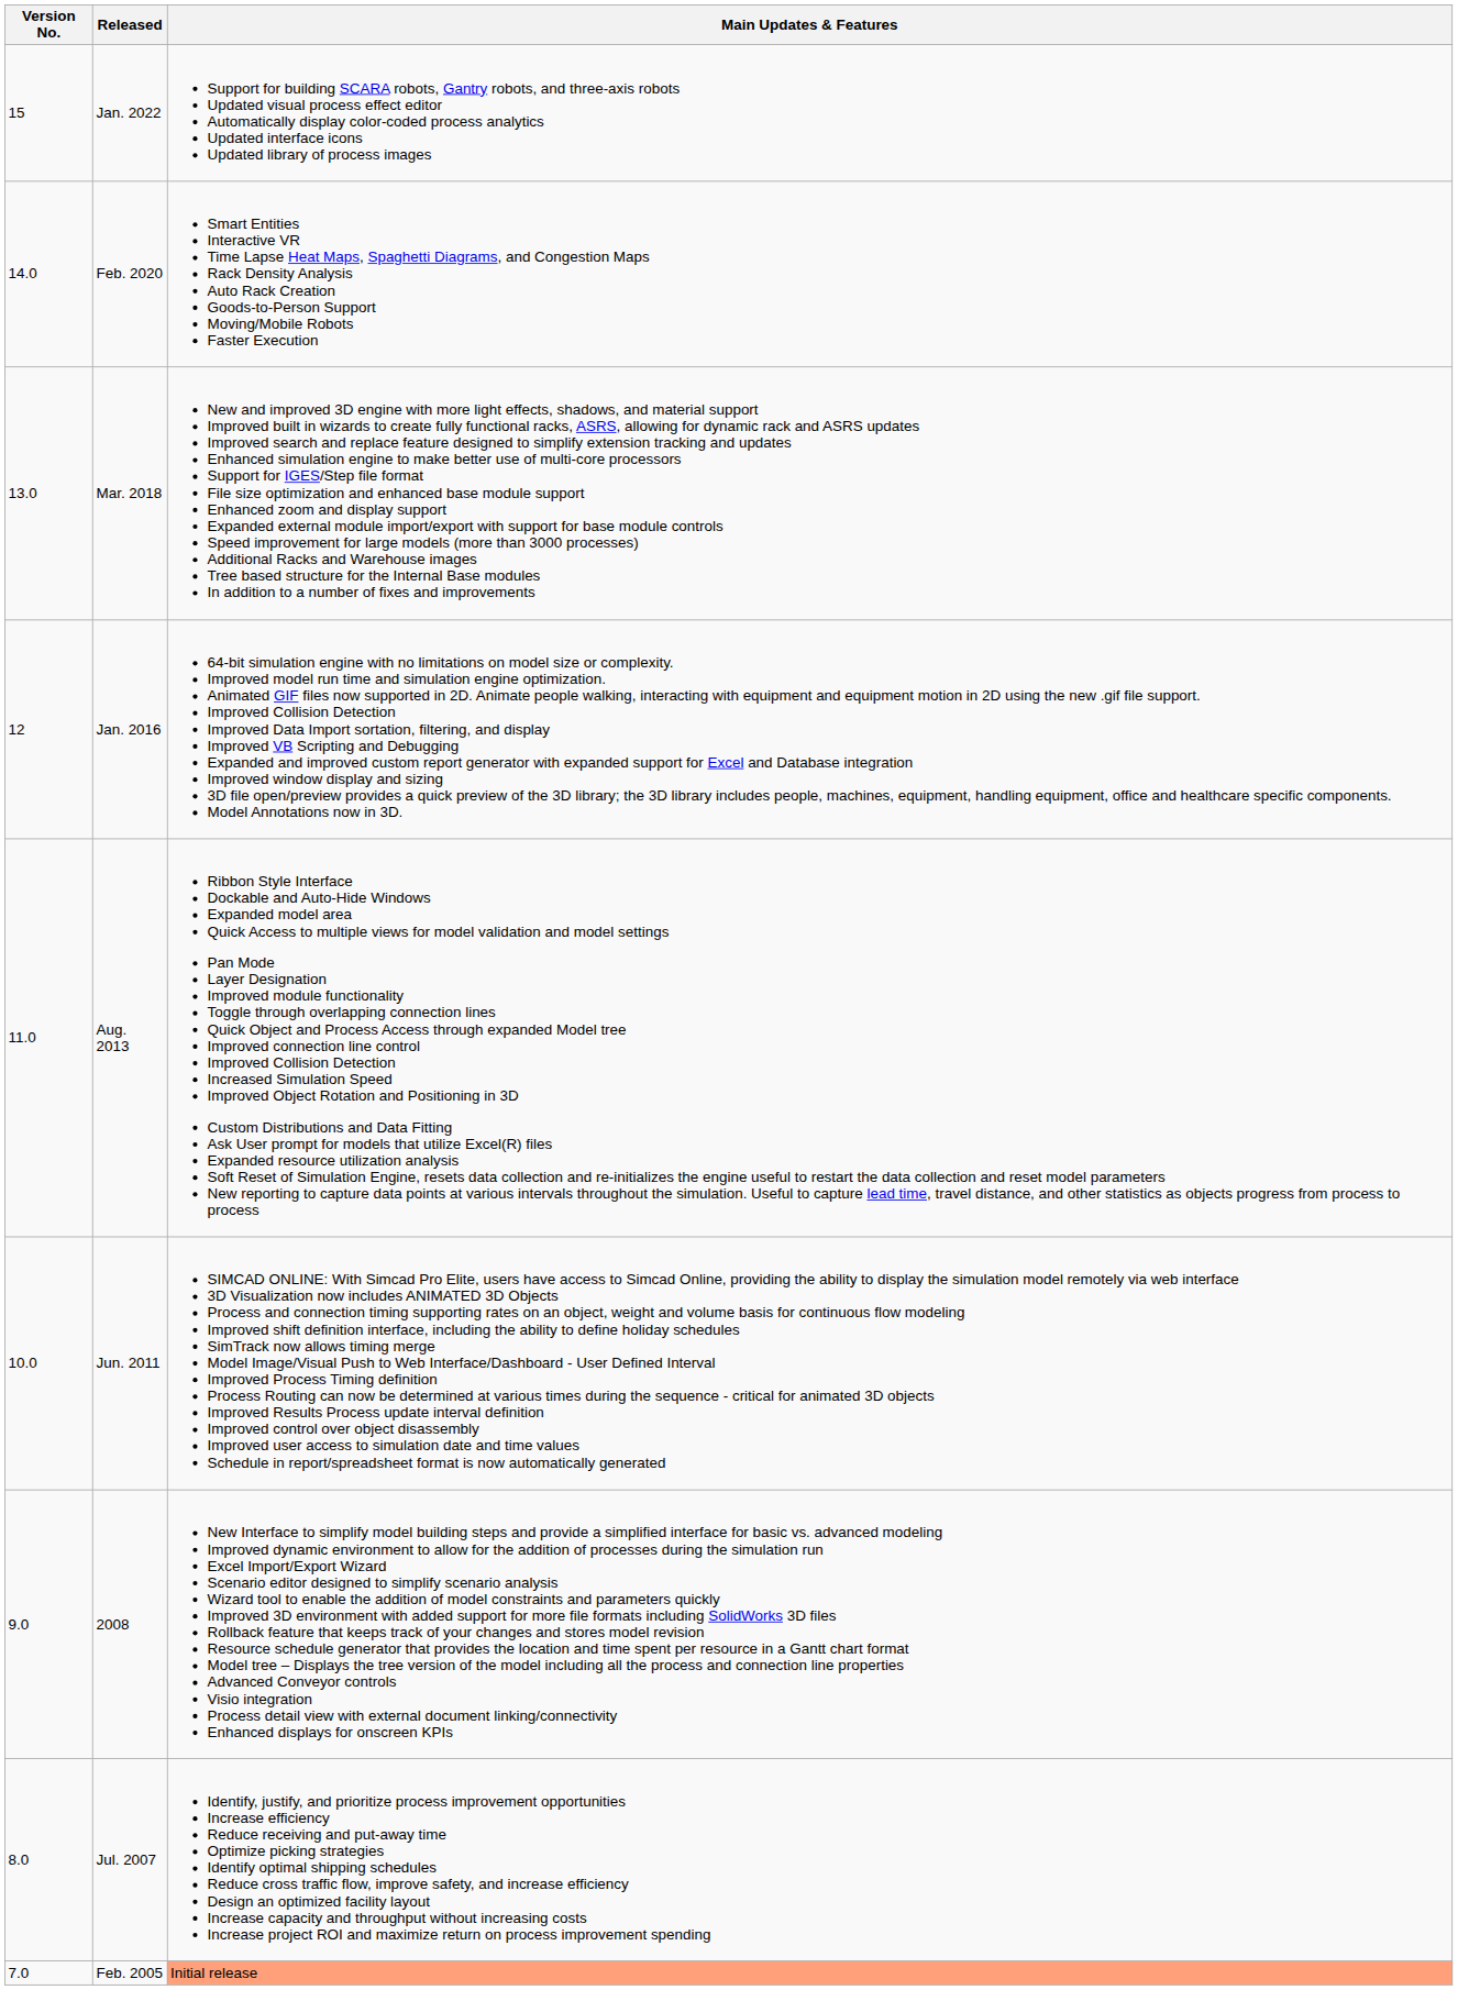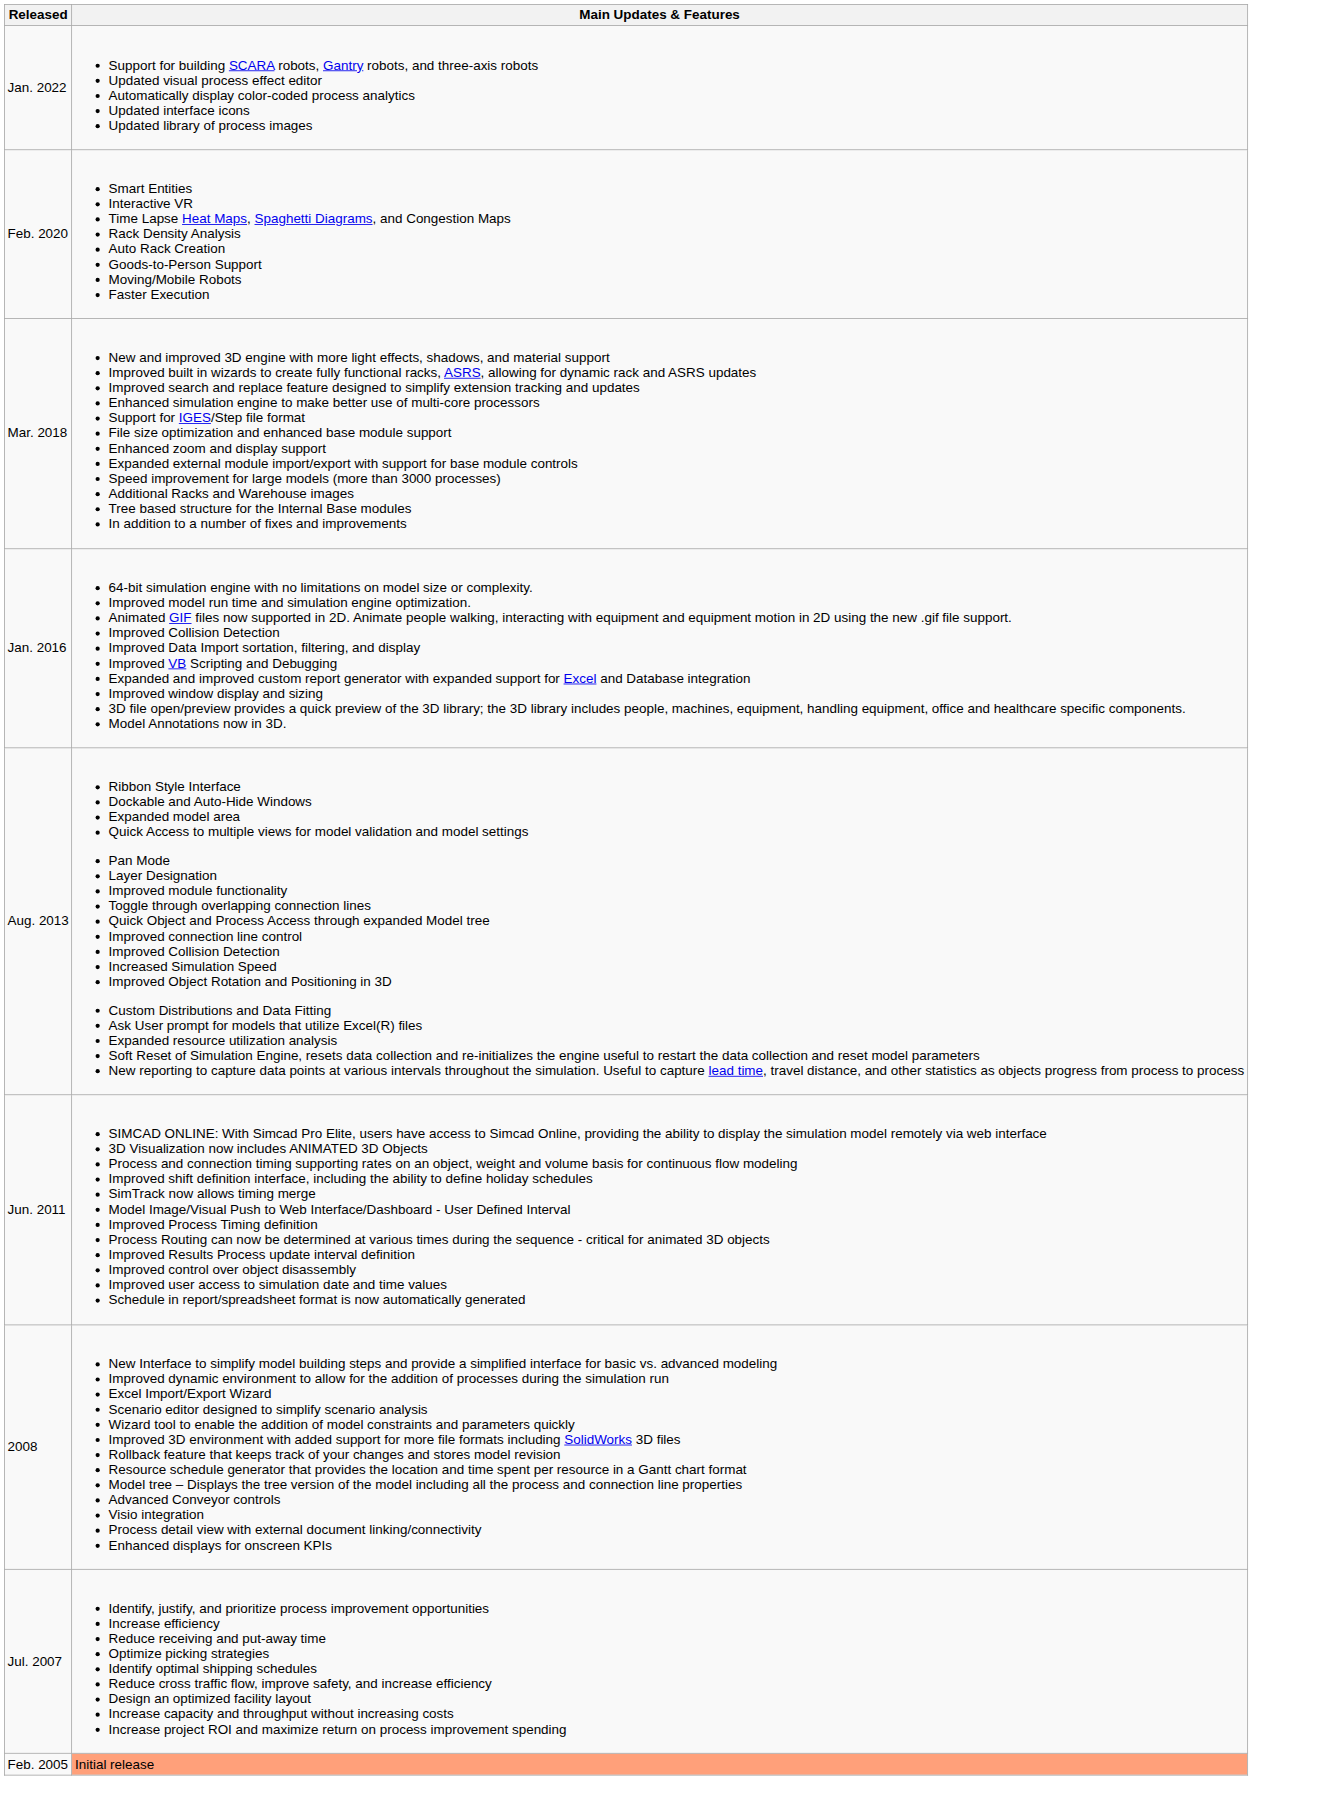 <table class="wikitable">
 <tr>
-<th>Version No.</th>
 <th>Released</th>
 <th>Main Updates & Features</th>
 </tr>
 <tr>
-<td>15</td>
 <td>Jan. 2022</td>
 <td><br><ul><li>Support for building <a href='#'>SCARA</a> robots, <a href='#'>Gantry</a> robots, and three-axis robots</li><li>Updated visual process effect editor</li><li>Automatically display color-coded process analytics</li><li>Updated interface icons</li><li>Updated library of process images</li></ul></td>
 </tr>
 <tr>
-<td>14.0</td>
 <td>Feb. 2020</td>
 <td><br><ul><li>Smart Entities</li><li>Interactive VR</li><li>Time Lapse <a href='#'>Heat Maps</a>, <a href='#'>Spaghetti Diagrams</a>, and Congestion Maps</li><li>Rack Density Analysis</li><li>Auto Rack Creation</li><li>Goods-to-Person Support</li><li>Moving/Mobile Robots</li><li>Faster Execution</li></ul></td>
 </tr>
 <tr>
-<td>13.0</td>
 <td>Mar. 2018</td>
 <td><br><ul><li>New and improved 3D engine with more light effects, shadows, and material support</li><li>Improved built in wizards to create fully functional racks, <a href='#'>ASRS</a>, allowing for dynamic rack and ASRS updates</li><li>Improved search and replace feature designed to simplify extension tracking and updates</li><li>Enhanced simulation engine to make better use of multi-core processors</li><li>Support for <a href='#'>IGES</a>/Step file format</li><li>File size optimization and enhanced base module support</li><li>Enhanced zoom and display support</li><li>Expanded external module import/export with support for base module controls</li><li>Speed improvement for large models (more than 3000 processes)</li><li>Additional Racks and Warehouse images</li><li>Tree based structure for the Internal Base modules</li><li>In addition to a number of fixes and improvements</li></ul></td>
 </tr>
 <tr>
-<td>12</td>
 <td>Jan. 2016</td>
 <td><br><ul><li>64-bit simulation engine with no limitations on model size or complexity.</li><li>Improved model run time and simulation engine optimization.</li><li>Animated <a href='#'>GIF</a> files now supported in 2D. Animate people walking, interacting with equipment and equipment motion in 2D using the new .gif file support.</li><li>Improved Collision Detection</li><li>Improved Data Import sortation, filtering, and display</li><li>Improved <a href='#'>VB</a> Scripting and Debugging</li><li>Expanded and improved custom report generator with expanded support for <a href='#'>Excel</a> and Database integration</li><li>Improved window display and sizing</li><li>3D file open/preview provides a quick preview of the 3D library; the 3D library includes people, machines, equipment, handling equipment, office and healthcare specific components.</li><li>Model Annotations now in 3D.</li></ul></td>
 </tr>
 <tr>
-<td>11.0</td>
 <td>Aug. 2013</td>
 <td><br><ul><li>Ribbon Style Interface</li><li>Dockable and Auto-Hide Windows</li><li>Expanded model area</li><li>Quick Access to multiple views for model validation and model settings</li></ul><ul><li>Pan Mode</li><li>Layer Designation</li><li>Improved module functionality</li><li>Toggle through overlapping connection lines</li><li>Quick Object and Process Access through expanded Model tree</li><li>Improved connection line control</li><li>Improved Collision Detection</li><li>Increased Simulation Speed</li><li>Improved Object Rotation and Positioning in 3D</li></ul><ul><li>Custom Distributions and Data Fitting</li><li>Ask User prompt for models that utilize Excel(R) files</li><li>Expanded resource utilization analysis</li><li>Soft Reset of Simulation Engine, resets data collection and re-initializes the engine useful to restart the data collection and reset model parameters</li><li>New reporting to capture data points at various intervals throughout the simulation. Useful to capture <a href='#'>lead time</a>, travel distance, and other statistics as objects progress from process to process</li></ul></td>
 </tr>
 <tr>
-<td>10.0</td>
 <td>Jun. 2011</td>
 <td><br><ul><li>SIMCAD ONLINE: With Simcad Pro Elite, users have access to Simcad Online, providing the ability to display the simulation model remotely via web interface</li><li>3D Visualization now includes ANIMATED 3D Objects</li><li>Process and connection timing supporting rates on an object, weight and volume basis for continuous flow modeling</li><li>Improved shift definition interface, including the ability to define holiday schedules</li><li>SimTrack now allows timing merge</li><li>Model Image/Visual Push to Web Interface/Dashboard - User Defined Interval</li><li>Improved Process Timing definition</li><li>Process Routing can now be determined at various times during the sequence - critical for animated 3D objects</li><li>Improved Results Process update interval definition</li><li>Improved control over object disassembly</li><li>Improved user access to simulation date and time values</li><li>Schedule in report/spreadsheet format is now automatically generated</li></ul></td>
 </tr>
 <tr>
-<td>9.0</td>
 <td>2008</td>
 <td><br><ul><li>New Interface to simplify model building steps and provide a simplified interface for basic vs. advanced modeling</li><li>Improved dynamic environment to allow for the addition of processes during the simulation run</li><li>Excel Import/Export Wizard</li><li>Scenario editor designed to simplify scenario analysis</li><li>Wizard tool to enable the addition of model constraints and parameters quickly</li><li>Improved 3D environment with added support for more file formats including <a href='#'>SolidWorks</a> 3D files</li><li>Rollback feature that keeps track of your changes and stores model revision</li><li>Resource schedule generator that provides the location and time spent per resource in a Gantt chart format</li><li>Model tree – Displays the tree version of the model including all the process and connection line properties</li><li>Advanced Conveyor controls</li><li>Visio integration</li><li>Process detail view with external document linking/connectivity</li><li>Enhanced displays for onscreen KPIs</li></ul></td>
 </tr>
 <tr>
-<td>8.0</td>
 <td>Jul. 2007</td>
 <td><br><ul><li>Identify, justify, and prioritize process improvement opportunities</li><li>Increase efficiency</li><li>Reduce receiving and put-away time</li><li>Optimize picking strategies</li><li>Identify optimal shipping schedules</li><li>Reduce cross traffic flow, improve safety, and increase efficiency</li><li>Design an optimized facility layout</li><li>Increase capacity and throughput without increasing costs</li><li>Increase project ROI and maximize return on process improvement spending</li></ul></td>
 </tr>
 <tr>
-<td>7.0</td>
 <td>Feb. 2005</td>
 <td style="background: lightsalmon;">Initial release</td>
 </tr>
 </table>
